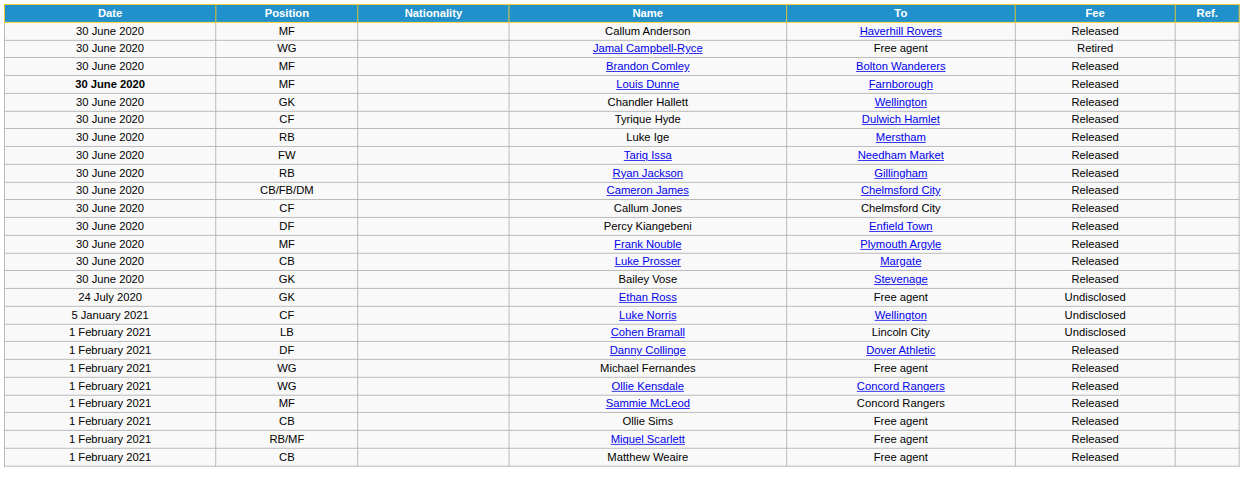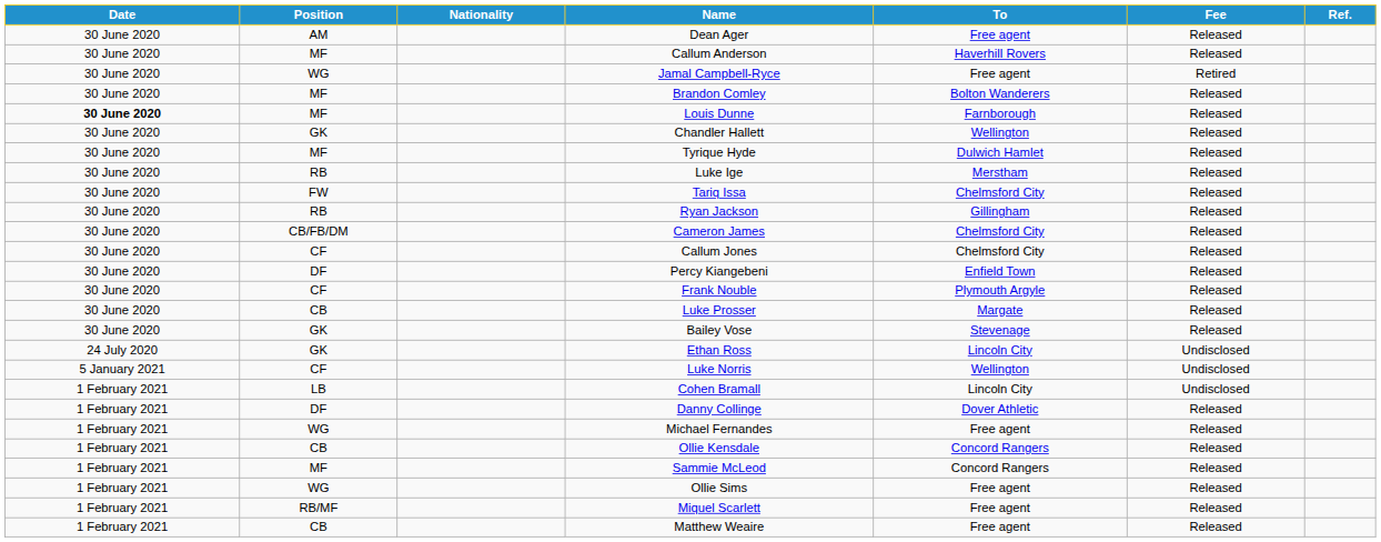 <table class="wikitable" style="text-align:center; font-size:90%; width:100%;">
 <tr>
 <th style="background:#2191CC; color:white; border:1px solid #F7C408; text-align:center;">Date</th>
 <th style="background:#2191CC; color:white; border:1px solid #F7C408; text-align:center;">Position</th>
 <th style="background:#2191CC; color:white; border:1px solid #F7C408; text-align:center;">Nationality</th>
 <th style="background:#2191CC; color:white; border:1px solid #F7C408; text-align:center;">Name</th>
 <th style="background:#2191CC; color:white; border:1px solid #F7C408; text-align:center;">To</th>
 <th style="background:#2191CC; color:white; border:1px solid #F7C408; text-align:center;">Fee</th>
 <th style="background:#2191CC; color:white; border:1px solid #F7C408; text-align:center;">Ref.</th>
+</tr>
+<tr>
+<td>30 June 2020</td>
+<td>AM</td>
+<td></td>
+<td>Dean Ager</td>
+<td><a href='#'>Free agent</a></td>
+<td>Released</td>
+<td></td>
 </tr>
 <tr>
 <td>30 June 2020</td>
 <td>MF</td>
 <td></td>
 <td>Callum Anderson</td>
 <td> <a href='#'>Haverhill Rovers</a></td>
 <td>Released</td>
 <td></td>
 </tr>
 <tr>
 <td>30 June 2020</td>
 <td>WG</td>
 <td></td>
 <td><a href='#'>Jamal Campbell-Ryce</a></td>
 <td>Free agent</td>
 <td>Retired</td>
 <td></td>
 </tr>
 <tr>
 <td>30 June 2020</td>
 <td>MF</td>
 <td></td>
 <td><a href='#'>Brandon Comley</a></td>
 <td> <a href='#'>Bolton Wanderers</a></td>
 <td>Released</td>
 <td></td>
 </tr>
 <tr>
 <td><strong>30 June 2020</strong></td>
 <td>MF</td>
 <td></td>
 <td><a href='#'>Louis Dunne</a></td>
 <td> <a href='#'>Farnborough</a></td>
 <td>Released</td>
 <td></td>
 </tr>
 <tr>
 <td>30 June 2020</td>
 <td>GK</td>
 <td></td>
 <td>Chandler Hallett</td>
 <td> <a href='#'>Wellington</a></td>
 <td>Released</td>
 <td></td>
 </tr>
 <tr>
 <td>30 June 2020</td>
-<td>CF</td>
+<td>MF</td>
 <td></td>
 <td>Tyrique Hyde</td>
 <td> <a href='#'>Dulwich Hamlet</a></td>
 <td>Released</td>
 <td></td>
 </tr>
 <tr>
 <td>30 June 2020</td>
 <td>RB</td>
 <td></td>
 <td>Luke Ige</td>
 <td> <a href='#'>Merstham</a></td>
 <td>Released</td>
 <td></td>
 </tr>
 <tr>
 <td>30 June 2020</td>
 <td>FW</td>
 <td></td>
 <td><a href='#'>Tariq Issa</a></td>
-<td> <a href='#'>Needham Market</a></td>
+<td> <a href='#'>Chelmsford City</a></td>
 <td>Released</td>
 <td></td>
 </tr>
 <tr>
 <td>30 June 2020</td>
 <td>RB</td>
 <td></td>
 <td><a href='#'>Ryan Jackson</a></td>
 <td> <a href='#'>Gillingham</a></td>
 <td>Released</td>
 <td></td>
 </tr>
 <tr>
 <td>30 June 2020</td>
 <td>CB/FB/DM</td>
 <td></td>
 <td><a href='#'>Cameron James</a></td>
 <td> <a href='#'>Chelmsford City</a></td>
 <td>Released</td>
 <td></td>
 </tr>
 <tr>
 <td>30 June 2020</td>
 <td>CF</td>
 <td></td>
 <td>Callum Jones</td>
 <td> Chelmsford City</td>
 <td>Released</td>
 <td></td>
 </tr>
 <tr>
 <td>30 June 2020</td>
 <td>DF</td>
 <td></td>
 <td>Percy Kiangebeni</td>
 <td> <a href='#'>Enfield Town</a></td>
 <td>Released</td>
 <td></td>
 </tr>
 <tr>
 <td>30 June 2020</td>
-<td>MF</td>
+<td>CF</td>
 <td></td>
 <td><a href='#'>Frank Nouble</a></td>
 <td> <a href='#'>Plymouth Argyle</a></td>
 <td>Released</td>
 <td></td>
 </tr>
 <tr>
 <td>30 June 2020</td>
 <td>CB</td>
 <td></td>
 <td><a href='#'>Luke Prosser</a></td>
 <td> <a href='#'>Margate</a></td>
 <td>Released</td>
 <td></td>
 </tr>
 <tr>
 <td>30 June 2020</td>
 <td>GK</td>
 <td></td>
 <td>Bailey Vose</td>
 <td> <a href='#'>Stevenage</a></td>
 <td>Released</td>
 <td></td>
 </tr>
 <tr>
 <td>24 July 2020</td>
 <td>GK</td>
 <td></td>
 <td><a href='#'>Ethan Ross</a></td>
-<td>Free agent</td>
+<td> <a href='#'>Lincoln City</a></td>
 <td>Undisclosed</td>
 <td></td>
 </tr>
 <tr>
 <td>5 January 2021</td>
 <td>CF</td>
 <td></td>
 <td><a href='#'>Luke Norris</a></td>
 <td> <a href='#'>Wellington</a></td>
 <td>Undisclosed</td>
 <td></td>
 </tr>
 <tr>
 <td>1 February 2021</td>
 <td>LB</td>
 <td></td>
 <td><a href='#'>Cohen Bramall</a></td>
 <td> Lincoln City</td>
 <td>Undisclosed</td>
 <td></td>
 </tr>
 <tr>
 <td>1 February 2021</td>
 <td>DF</td>
 <td></td>
 <td><a href='#'>Danny Collinge</a></td>
 <td> <a href='#'>Dover Athletic</a></td>
 <td>Released</td>
 <td></td>
 </tr>
 <tr>
 <td>1 February 2021</td>
 <td>WG</td>
 <td></td>
 <td>Michael Fernandes</td>
 <td>Free agent</td>
 <td>Released</td>
 <td></td>
 </tr>
 <tr>
 <td>1 February 2021</td>
-<td>WG</td>
+<td>CB</td>
 <td></td>
 <td><a href='#'>Ollie Kensdale</a></td>
 <td> <a href='#'>Concord Rangers</a></td>
 <td>Released</td>
 <td></td>
 </tr>
 <tr>
 <td>1 February 2021</td>
 <td>MF</td>
 <td></td>
 <td><a href='#'>Sammie McLeod</a></td>
 <td> Concord Rangers</td>
 <td>Released</td>
 <td></td>
 </tr>
 <tr>
 <td>1 February 2021</td>
-<td>CB</td>
+<td>WG</td>
 <td></td>
 <td>Ollie Sims</td>
 <td>Free agent</td>
 <td>Released</td>
 <td></td>
 </tr>
 <tr>
 <td>1 February 2021</td>
 <td>RB/MF</td>
 <td></td>
 <td><a href='#'>Miquel Scarlett</a></td>
 <td>Free agent</td>
 <td>Released</td>
 <td></td>
 </tr>
 <tr>
 <td>1 February 2021</td>
 <td>CB</td>
 <td></td>
 <td>Matthew Weaire</td>
 <td>Free agent</td>
 <td>Released</td>
 <td></td>
 </tr>
 </table>
